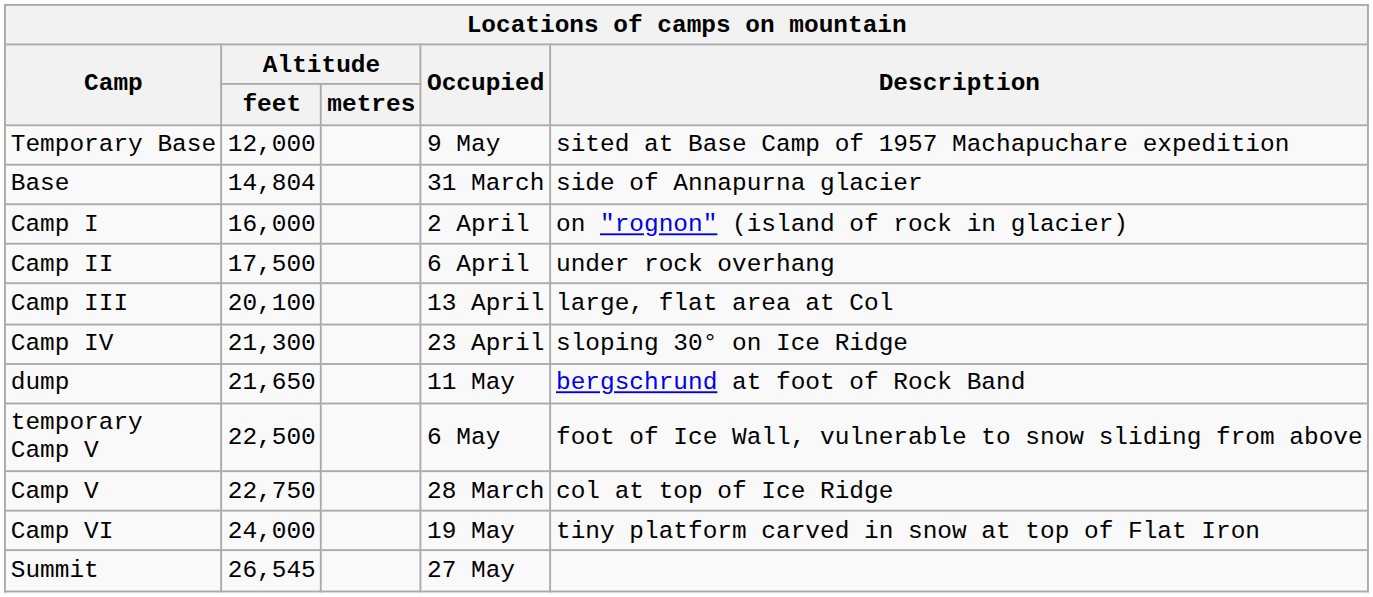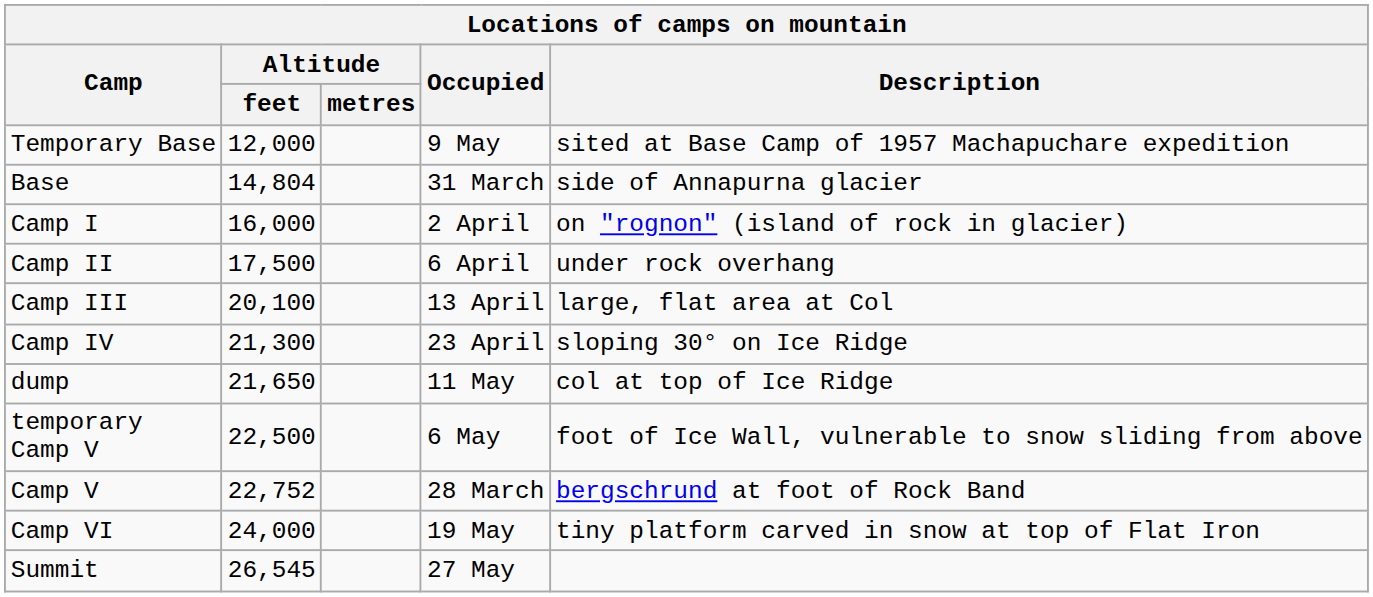 <table class="wikitable">
 <tr>
 <th colspan="5">Locations of camps on mountain</th>
 </tr>
 <tr>
 <th rowspan="2">Camp</th>
 <th colspan="2">Altitude</th>
 <th rowspan="2">Occupied</th>
 <th rowspan="2">Description</th>
 </tr>
 <tr>
 <th>feet</th>
 <th>metres</th>
 </tr>
 <tr>
 <td>Temporary Base</td>
 <td>12,000</td>
 <td></td>
 <td>9 May</td>
 <td>sited at Base Camp of 1957 Machapuchare expedition</td>
 </tr>
 <tr>
 <td>Base</td>
 <td>14,804</td>
 <td></td>
 <td>31 March</td>
 <td>side of Annapurna glacier</td>
 </tr>
 <tr>
 <td>Camp I</td>
 <td>16,000</td>
 <td></td>
 <td>2 April</td>
 <td>on <a href='#'>"rognon"</a> (island of rock in glacier)</td>
 </tr>
 <tr>
 <td>Camp II</td>
 <td>17,500</td>
 <td></td>
 <td>6 April</td>
 <td>under rock overhang</td>
 </tr>
 <tr>
 <td>Camp III</td>
 <td>20,100</td>
 <td></td>
 <td>13 April</td>
 <td>large, flat area at Col</td>
 </tr>
 <tr>
 <td>Camp IV</td>
 <td>21,300</td>
 <td></td>
 <td>23 April</td>
 <td>sloping 30°  on Ice Ridge</td>
 </tr>
 <tr>
 <td>dump</td>
 <td>21,650</td>
 <td></td>
 <td>11 May</td>
-<td><a href='#'>bergschrund</a> at foot of Rock Band</td>
+<td>col at top of Ice Ridge</td>
 </tr>
 <tr>
 <td>temporary<br> Camp V</td>
 <td>22,500<br></td>
 <td></td>
 <td>6 May</td>
 <td>foot of Ice Wall, vulnerable to snow sliding from above</td>
 </tr>
 <tr>
 <td>Camp V</td>
-<td>22,750</td>
+<td>22,752</td>
 <td></td>
 <td>28 March<br></td>
-<td>col at top of Ice Ridge</td>
+<td><a href='#'>bergschrund</a> at foot of Rock Band</td>
 </tr>
 <tr>
 <td>Camp VI</td>
 <td>24,000</td>
 <td></td>
 <td>19 May</td>
 <td>tiny platform carved in snow at top of Flat Iron</td>
 </tr>
 <tr>
 <td>Summit</td>
 <td>26,545</td>
 <td></td>
 <td>27 May</td>
 <td></td>
 </tr>
 </table>
